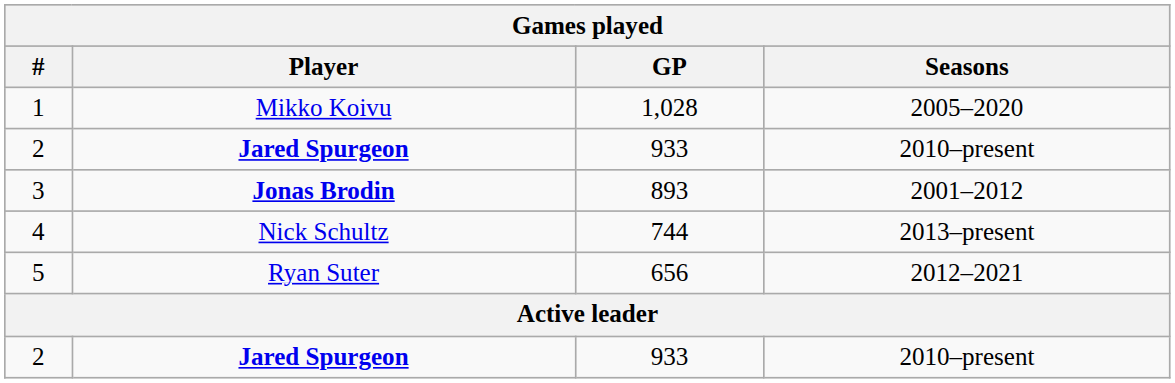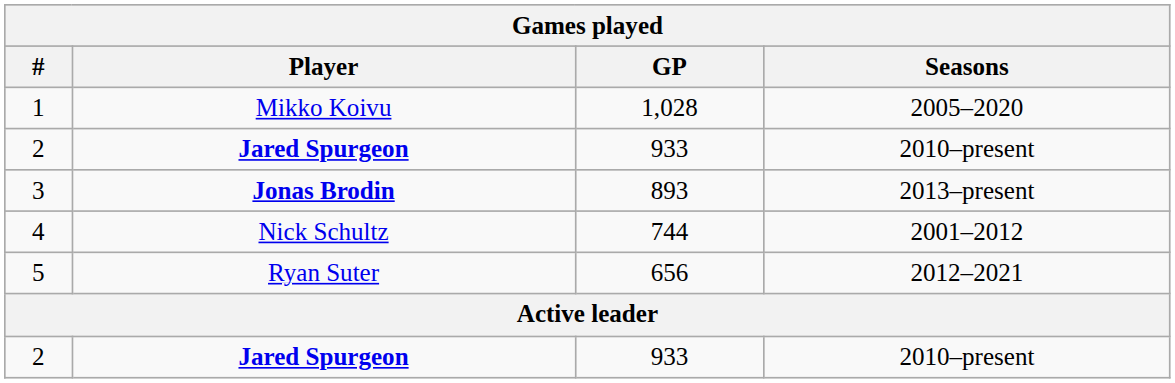 <table class="wikitable" style="text-align: center; font-size: 95%" width="80%">
 <tr>
 <th colspan="4">Games played</th>
 </tr>
 <tr>
 <th>#</th>
 <th>Player</th>
 <th>GP</th>
 <th>Seasons</th>
 </tr>
 <tr>
 <td>1</td>
 <td><a href='#'>Mikko Koivu</a></td>
 <td>1,028</td>
 <td>2005–2020</td>
 </tr>
 <tr>
 <td>2</td>
 <td><strong><a href='#'>Jared Spurgeon</a></strong></td>
 <td>933</td>
 <td>2010–present</td>
 </tr>
 <tr>
 <td>3</td>
 <td><strong><a href='#'>Jonas Brodin</a></strong></td>
 <td>893</td>
-<td>2001–2012</td>
+<td>2013–present</td>
 </tr>
 <tr>
 <td>4</td>
 <td><a href='#'>Nick Schultz</a></td>
 <td>744</td>
-<td>2013–present</td>
+<td>2001–2012</td>
 </tr>
 <tr>
 <td>5</td>
 <td><a href='#'>Ryan Suter</a></td>
 <td>656</td>
 <td>2012–2021</td>
 </tr>
 <tr>
 <th colspan="4">Active leader</th>
 </tr>
 <tr>
 <td>2</td>
 <td><strong><a href='#'>Jared Spurgeon</a></strong></td>
 <td>933</td>
 <td>2010–present</td>
 </tr>
 </table>
